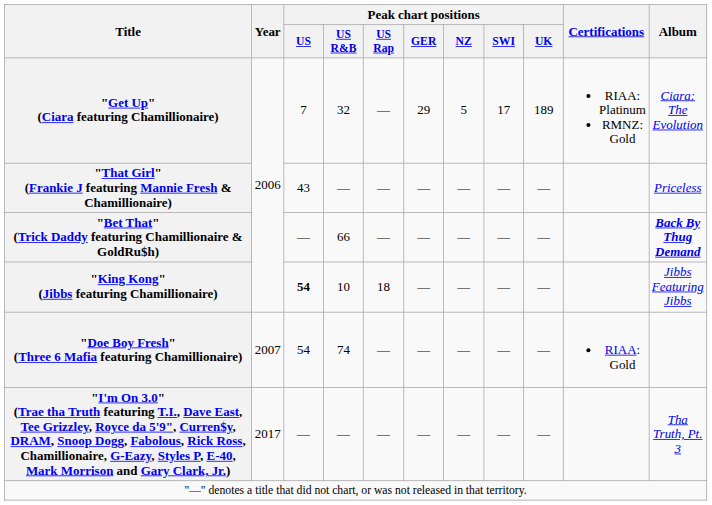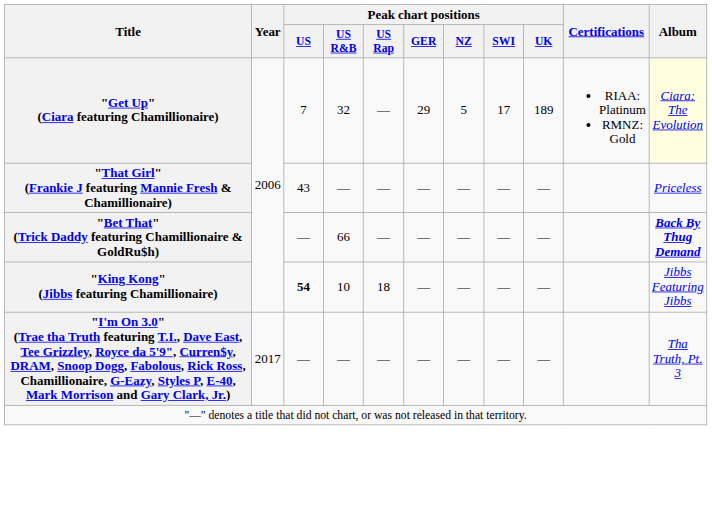 <table class="wikitable plainrowheaders" style="text-align:center;" border="1">
 <tr>
 <th scope="col" rowspan="2" style="width:19em;">Title</th>
 <th scope="col" rowspan="2">Year</th>
 <th scope="col" colspan="7">Peak chart positions</th>
 <th rowspan="2"><a href='#'>Certifications</a></th>
 <th scope="col" rowspan="2">Album</th>
 </tr>
 <tr>
 <th scope="col" style="width:3em;font-size:90%;"><a href='#'>US</a></th>
 <th scope="col" style="width:3em;font-size:90%;"><a href='#'>US R&B</a></th>
 <th scope="col" style="width:3em;font-size:90%;"><a href='#'>US Rap</a></th>
 <th scope="col" style="width:3em;font-size:90%;"><a href='#'>GER</a></th>
 <th scope="col" style="width:3em;font-size:90%;"><a href='#'>NZ</a><br></th>
 <th scope="col" style="width:3em;font-size:90%;"><a href='#'>SWI</a><br></th>
 <th scope="col" style="width:3em;font-size:90%;"><a href='#'>UK</a><br></th>
 </tr>
 <tr>
 <th scope="row">"<a href='#'>Get Up</a>"<br><span>(<a href='#'>Ciara</a> featuring Chamillionaire)</span></th>
 <td rowspan="4">2006</td>
 <td>7</td>
 <td>32</td>
 <td>—</td>
 <td>29</td>
 <td>5</td>
 <td>17</td>
 <td>189</td>
 <td><br><ul><li>RIAA: Platinum</li><li>RMNZ: Gold</li></ul></td>
-<td><em><a href='#'>Ciara: The Evolution</a></em></td>
+<td style="background: lightyellow;"><em><a href='#'>Ciara: The Evolution</a></em></td>
 </tr>
 <tr>
 <th scope="row">"<a href='#'>That Girl</a>"<br><span>(<a href='#'>Frankie J</a> featuring <a href='#'>Mannie Fresh</a> & Chamillionaire)</span></th>
 <td>43</td>
 <td>—</td>
 <td>—</td>
 <td>—</td>
 <td>—</td>
 <td>—</td>
 <td>—</td>
 <td></td>
 <td><em><a href='#'>Priceless</a></em></td>
 </tr>
 <tr>
 <th scope="row">"<a href='#'>Bet That</a>"<br><span>(<a href='#'>Trick Daddy</a> featuring Chamillionaire & GoldRu$h)</span></th>
 <td>—</td>
 <td>66</td>
 <td>—</td>
 <td>—</td>
 <td>—</td>
 <td>—</td>
 <td>—</td>
 <td></td>
 <td><strong><em><a href='#'>Back By Thug Demand</a></em></strong></td>
 </tr>
 <tr>
 <th scope="row">"<a href='#'>King Kong</a>"<br><span>(<a href='#'>Jibbs</a> featuring Chamillionaire)</span></th>
 <td><strong>54</strong></td>
 <td>10</td>
 <td>18</td>
 <td>—</td>
 <td>—</td>
 <td>—</td>
 <td>—</td>
 <td></td>
 <td><em><a href='#'>Jibbs Featuring Jibbs</a></em></td>
 </tr>
 <tr>
-<th scope="row">"<a href='#'>Doe Boy Fresh</a>"<br><span>(<a href='#'>Three 6 Mafia</a> featuring Chamillionaire)</span></th>
-<td>2007</td>
-<td>54</td>
-<td>74</td>
-<td>—</td>
-<td>—</td>
-<td>—</td>
-<td>—</td>
-<td>—</td>
-<td><br><ul><li><a href='#'>RIAA</a>: Gold</li></ul></td>
-<td></td>
-</tr>
-<tr>
 <th scope="row">"<a href='#'>I'm On 3.0</a>"<br><span>(<a href='#'>Trae tha Truth</a> featuring <a href='#'>T.I.</a>, <a href='#'>Dave East</a>, <a href='#'>Tee Grizzley</a>, <a href='#'>Royce da 5'9"</a>, <a href='#'>Curren$y</a>, <a href='#'>DRAM</a>, <a href='#'>Snoop Dogg</a>, <a href='#'>Fabolous</a>, <a href='#'>Rick Ross</a>, Chamillionaire, <a href='#'>G-Eazy</a>, <a href='#'>Styles P</a>, <a href='#'>E-40</a>, <a href='#'>Mark Morrison</a> and <a href='#'>Gary Clark, Jr.</a>)</span></th>
 <td>2017</td>
 <td>—</td>
 <td>—</td>
 <td>—</td>
 <td>—</td>
 <td>—</td>
 <td>—</td>
 <td>—</td>
 <td></td>
 <td><em><a href='#'>Tha Truth, Pt. 3</a></em></td>
 </tr>
 <tr>
 <td colspan="11" style="font-size:90%">"—" denotes a title that did not chart, or was not released in that territory.</td>
 </tr>
 </table>
